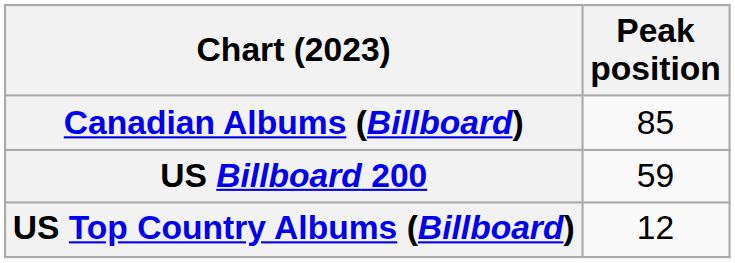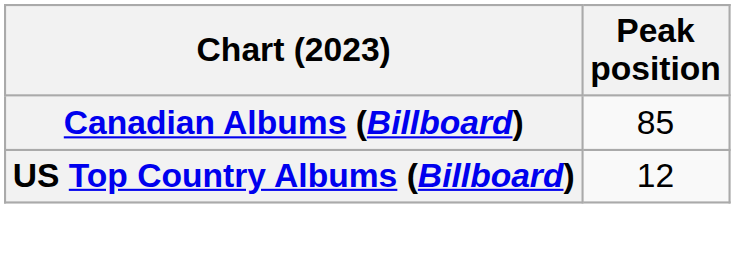 <table class="wikitable sortable plainrowheaders" style="text-align:center">
 <tr>
 <th scope="col">Chart (2023)</th>
 <th scope="col">Peak<br>position</th>
 </tr>
 <tr>
 <th scope="row"><a href='#'>Canadian Albums</a> (<em><a href='#'>Billboard</a></em>)</th>
 <td>85</td>
 </tr>
 <tr>
-<th scope="row">US <a href='#'><em>Billboard</em> 200</a></th>
-<td>59</td>
-</tr>
-<tr>
 <th scope="row">US <a href='#'>Top Country Albums</a> (<em><a href='#'>Billboard</a></em>)</th>
 <td>12</td>
 </tr>
 </table>
